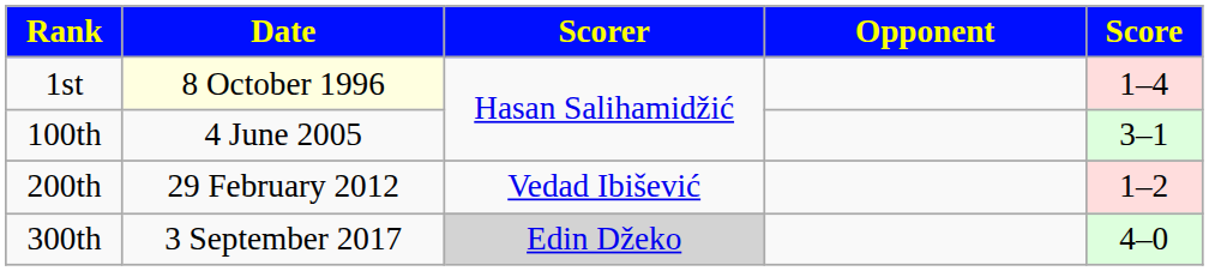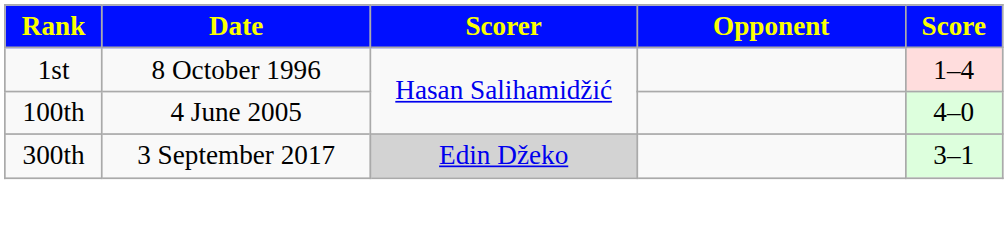 <table class="wikitable" style="text-align:center">
 <tr>
 <th style="width:50px;background:#000FFF;color:#FBFF00">Rank</th>
 <th style="width:150px;background:#000FFF;color:#FBFF00">Date</th>
 <th style="width:150px;background:#000FFF;color:#FBFF00">Scorer</th>
 <th style="width:150px;background:#000FFF;color:#FBFF00">Opponent</th>
 <th style="width:50px;background:#000FFF;color:#FBFF00">Score</th>
 </tr>
 <tr>
 <td>1st</td>
-<td style="background: lightyellow;">8 October 1996</td>
+<td>8 October 1996</td>
 <td rowspan="2"><a href='#'>Hasan Salihamidžić</a></td>
 <td align="left"></td>
 <td style="text-align:center;background:#fdd">1–4</td>
 </tr>
 <tr>
 <td>100th</td>
 <td>4 June 2005</td>
 <td align="left"></td>
-<td style="text-align:center;background:#dfd">3–1</td>
-</tr>
-<tr>
-<td>200th</td>
-<td>29 February 2012</td>
-<td><a href='#'>Vedad Ibišević</a></td>
-<td align="left"></td>
-<td style="text-align:center;background:#fdd">1–2</td>
+<td style="text-align:center;background:#dfd">4–0</td>
 </tr>
 <tr>
 <td>300th</td>
 <td>3 September 2017</td>
 <td style="background: lightgrey;"><a href='#'>Edin Džeko</a></td>
 <td align="left"></td>
-<td style="text-align:center;background:#dfd">4–0</td>
+<td style="text-align:center;background:#dfd">3–1</td>
 </tr>
 </table>
